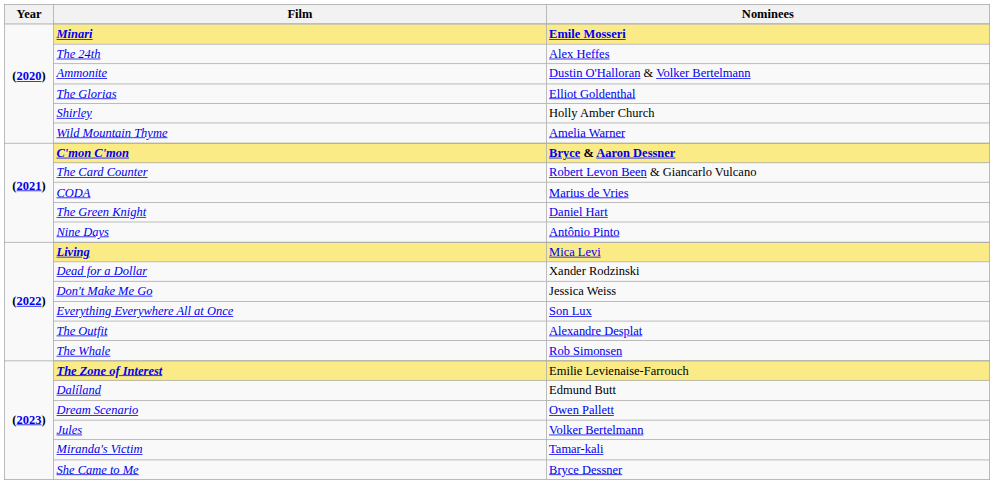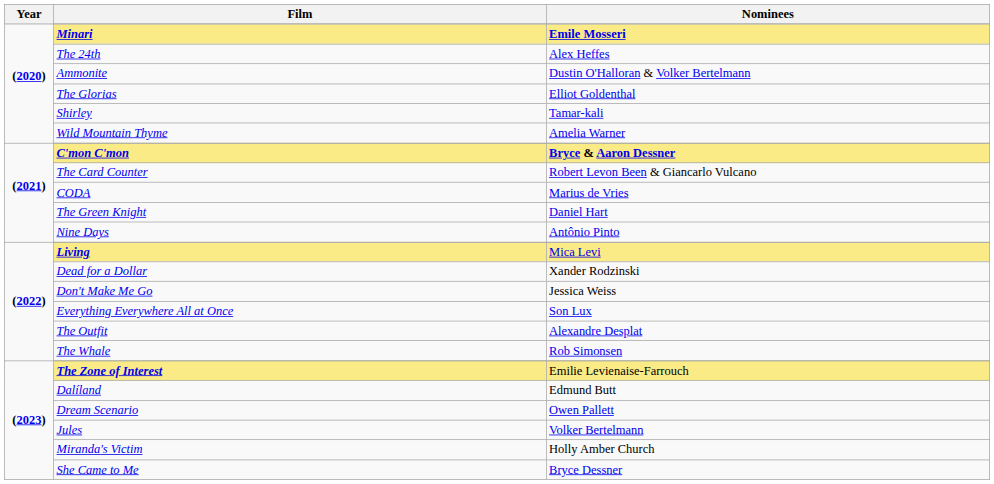 <table class="wikitable" style="width:100%">
 <tr bgcolor="#bebebe">
 <th width="5%">Year</th>
 <th width="50%">Film</th>
 <th width="45%">Nominees</th>
 </tr>
 <tr>
 <td rowspan=7 style="text-align:center"><strong>(<a href='#'>2020</a>)</strong><br> <br></td>
 </tr>
 <tr style="background:#FAEB86">
 <td><strong><em><a href='#'>Minari</a></em></strong></td>
 <td><strong><a href='#'>Emile Mosseri</a></strong></td>
 </tr>
 <tr>
 <td><em><a href='#'>The 24th</a></em></td>
 <td><a href='#'>Alex Heffes</a></td>
 </tr>
 <tr>
 <td><em><a href='#'>Ammonite</a></em></td>
 <td><a href='#'>Dustin O'Halloran</a> & <a href='#'>Volker Bertelmann</a></td>
 </tr>
 <tr>
 <td><em><a href='#'>The Glorias</a></em></td>
 <td><a href='#'>Elliot Goldenthal</a></td>
 </tr>
 <tr>
 <td><em><a href='#'>Shirley</a></em></td>
-<td>Holly Amber Church</td>
+<td><a href='#'>Tamar-kali</a></td>
 </tr>
 <tr>
 <td><em><a href='#'>Wild Mountain Thyme</a></em></td>
 <td><a href='#'>Amelia Warner</a></td>
 </tr>
 <tr>
 <td rowspan=6 style="text-align:center"><strong>(<a href='#'>2021</a>)</strong><br> <br></td>
 </tr>
 <tr style="background:#FAEB86">
 <td><strong><em><a href='#'>C'mon C'mon</a></em></strong></td>
 <td><strong><a href='#'>Bryce</a> & <a href='#'>Aaron Dessner</a></strong></td>
 </tr>
 <tr>
 <td><em><a href='#'>The Card Counter</a></em></td>
 <td><a href='#'>Robert Levon Been</a> & Giancarlo Vulcano</td>
 </tr>
 <tr>
 <td><em><a href='#'>CODA</a></em></td>
 <td><a href='#'>Marius de Vries</a></td>
 </tr>
 <tr>
 <td><em><a href='#'>The Green Knight</a></em></td>
 <td><a href='#'>Daniel Hart</a></td>
 </tr>
 <tr>
 <td><em><a href='#'>Nine Days</a></em></td>
 <td><a href='#'>Antônio Pinto</a></td>
 </tr>
 <tr>
 <td rowspan=7 style="text-align:center"><strong>(<a href='#'>2022</a>)</strong><br></td>
 </tr>
 <tr style="background:#FAEB86">
 <td><strong><em><a href='#'>Living</a></em></strong></td>
 <td><a href='#'>Mica Levi</a></td>
 </tr>
 <tr>
 <td><em><a href='#'>Dead for a Dollar</a></em></td>
 <td>Xander Rodzinski</td>
 </tr>
 <tr>
 <td><em><a href='#'>Don't Make Me Go</a></em></td>
 <td>Jessica Weiss</td>
 </tr>
 <tr>
 <td><em><a href='#'>Everything Everywhere All at Once</a></em></td>
 <td><a href='#'>Son Lux</a></td>
 </tr>
 <tr>
 <td><em><a href='#'>The Outfit</a></em></td>
 <td><a href='#'>Alexandre Desplat</a></td>
 </tr>
 <tr>
 <td><em><a href='#'>The Whale</a></em></td>
 <td><a href='#'>Rob Simonsen</a></td>
 </tr>
 <tr>
 <td rowspan=7 style="text-align:center"><strong>(<a href='#'>2023</a>)</strong><br></td>
 </tr>
 <tr style="background:#FAEB86">
 <td><strong><em><a href='#'>The Zone of Interest</a></em></strong></td>
 <td>Emilie Levienaise-Farrouch</td>
 </tr>
 <tr>
 <td><em><a href='#'>Dalíland</a></em></td>
 <td>Edmund Butt</td>
 </tr>
 <tr>
 <td><em><a href='#'>Dream Scenario</a></em></td>
 <td><a href='#'>Owen Pallett</a></td>
 </tr>
 <tr>
 <td><em><a href='#'>Jules</a></em></td>
 <td><a href='#'>Volker Bertelmann</a></td>
 </tr>
 <tr>
 <td><em><a href='#'>Miranda's Victim</a></em></td>
-<td><a href='#'>Tamar-kali</a></td>
+<td>Holly Amber Church</td>
 </tr>
 <tr>
 <td><em><a href='#'>She Came to Me</a></em></td>
 <td><a href='#'>Bryce Dessner</a></td>
 </tr>
 </table>
